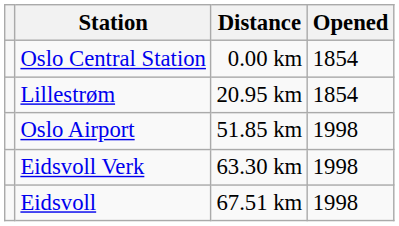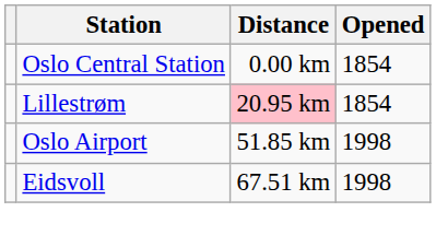 <table class=wikitable>
 <tr>
 <th></th>
 <th>Station</th>
 <th>Distance</th>
 <th>Opened</th>
 </tr>
 <tr>
 <td></td>
 <td><a href='#'>Oslo Central Station</a></td>
 <td align="right">0.00 km</td>
 <td>1854</td>
 </tr>
 <tr>
 <td></td>
 <td><a href='#'>Lillestrøm</a></td>
-<td align="right">20.95 km</td>
+<td align="right" style="background: pink;">20.95 km</td>
 <td>1854</td>
 </tr>
 <tr>
 <td></td>
 <td><a href='#'>Oslo Airport</a></td>
 <td align="right">51.85 km</td>
 <td>1998</td>
 </tr>
 <tr>
 <td></td>
-<td><a href='#'>Eidsvoll Verk</a></td>
-<td align="right">63.30 km</td>
-<td>1998</td>
-</tr>
-<tr>
-<td></td>
 <td><a href='#'>Eidsvoll</a></td>
 <td align="right">67.51 km</td>
 <td>1998</td>
 </tr>
 </table>
